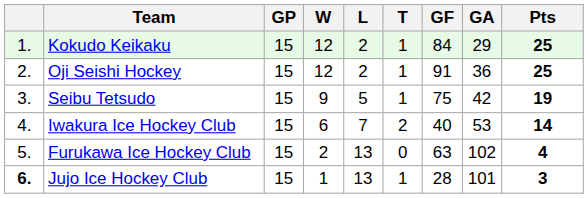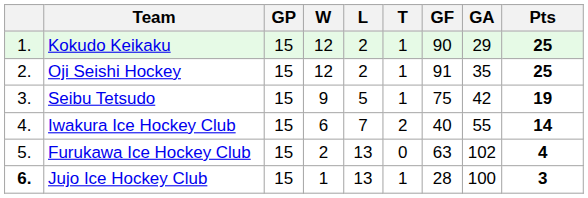 <table class="wikitable">
 <tr>
 <th width="30"></th>
 <th width="200">Team</th>
 <th width="30">GP</th>
 <th width="30">W</th>
 <th width="30">L</th>
 <th width="30">T</th>
 <th width="30">GF</th>
 <th width="30">GA</th>
 <th width="70">Pts</th>
 </tr>
 <tr bgcolor="#e6fae6" align="center">
 <td>1.</td>
 <td align="left"><a href='#'>Kokudo Keikaku</a></td>
 <td>15</td>
 <td>12</td>
 <td>2</td>
 <td>1</td>
-<td>84</td>
+<td>90</td>
 <td>29</td>
 <td><strong>25</strong></td>
 </tr>
 <tr bgcolor="#FFFFFF" align="center">
 <td>2.</td>
 <td align="left"><a href='#'>Oji Seishi Hockey</a></td>
 <td>15</td>
 <td>12</td>
 <td>2</td>
 <td>1</td>
 <td>91</td>
-<td>36</td>
+<td>35</td>
 <td><strong>25</strong></td>
 </tr>
 <tr bgcolor="#FFFFFF" align="center">
 <td>3.</td>
 <td align="left"><a href='#'>Seibu Tetsudo</a></td>
 <td>15</td>
 <td>9</td>
 <td>5</td>
 <td>1</td>
 <td>75</td>
 <td>42</td>
 <td><strong>19</strong></td>
 </tr>
 <tr bgcolor="#FFFFFF" align="center">
 <td>4.</td>
 <td align="left"><a href='#'>Iwakura Ice Hockey Club</a></td>
 <td>15</td>
 <td>6</td>
 <td>7</td>
 <td>2</td>
 <td>40</td>
-<td>53</td>
+<td>55</td>
 <td><strong>14</strong></td>
 </tr>
 <tr bgcolor="#FFFFFF" align="center">
 <td>5.</td>
 <td align="left"><a href='#'>Furukawa Ice Hockey Club</a></td>
 <td>15</td>
 <td>2</td>
 <td>13</td>
 <td>0</td>
 <td>63</td>
 <td>102</td>
 <td><strong>4</strong></td>
 </tr>
 <tr bgcolor="#FFFFFF" align="center">
 <td><strong>6.</strong></td>
 <td align="left"><a href='#'>Jujo Ice Hockey Club</a></td>
 <td>15</td>
 <td>1</td>
 <td>13</td>
 <td>1</td>
 <td>28</td>
-<td>101</td>
+<td>100</td>
 <td><strong>3</strong></td>
 </tr>
 </table>
